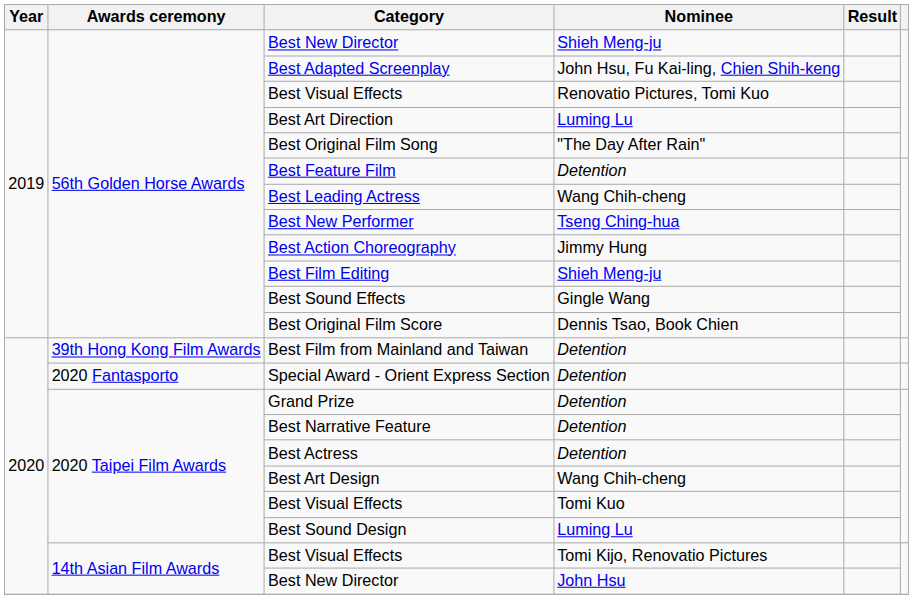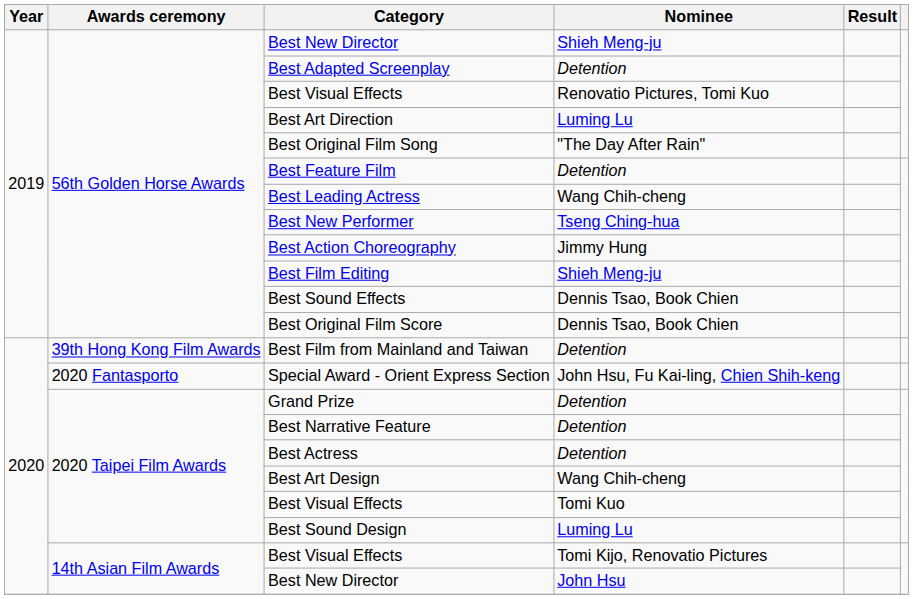 <table class="wikitable">
 <tr>
 <th>Year</th>
 <th>Awards ceremony</th>
 <th>Category</th>
 <th>Nominee</th>
 <th>Result</th>
 <th></th>
 </tr>
 <tr>
 <td rowspan=12>2019</td>
 <td rowspan=12><a href='#'>56th Golden Horse Awards</a></td>
 <td><a href='#'>Best New Director</a></td>
 <td><a href='#'>Shieh Meng-ju</a></td>
 <td></td>
 <td rowspan=5></td>
 </tr>
 <tr>
 <td><a href='#'>Best Adapted Screenplay</a></td>
-<td>John Hsu, Fu Kai-ling, <a href='#'>Chien Shih-keng</a></td>
+<td><em>Detention</em></td>
 <td></td>
 </tr>
 <tr>
 <td>Best Visual Effects</td>
 <td>Renovatio Pictures, Tomi Kuo</td>
 <td></td>
 </tr>
 <tr>
 <td>Best Art Direction</td>
 <td><a href='#'>Luming Lu</a></td>
 <td></td>
 </tr>
 <tr>
 <td>Best Original Film Song</td>
 <td>"The Day After Rain"</td>
 <td></td>
 </tr>
 <tr>
 <td><a href='#'>Best Feature Film</a></td>
 <td><em>Detention</em></td>
 <td></td>
 <td rowspan=7></td>
 </tr>
 <tr>
 <td><a href='#'>Best Leading Actress</a></td>
 <td>Wang Chih-cheng</td>
 <td></td>
 </tr>
 <tr>
 <td><a href='#'>Best New Performer</a></td>
 <td><a href='#'>Tseng Ching-hua</a></td>
 <td></td>
 </tr>
 <tr>
 <td><a href='#'>Best Action Choreography</a></td>
 <td>Jimmy Hung</td>
 <td></td>
 </tr>
 <tr>
 <td><a href='#'>Best Film Editing</a></td>
 <td><a href='#'>Shieh Meng-ju</a></td>
 <td></td>
 </tr>
 <tr>
 <td>Best Sound Effects</td>
-<td>Gingle Wang</td>
+<td>Dennis Tsao, Book Chien</td>
 <td></td>
 </tr>
 <tr>
 <td>Best Original Film Score</td>
 <td>Dennis Tsao, Book Chien</td>
 <td></td>
 </tr>
 <tr>
 <td rowspan=10>2020</td>
 <td><a href='#'>39th Hong Kong Film Awards</a></td>
 <td>Best Film from Mainland and Taiwan</td>
 <td><em>Detention</em></td>
 <td></td>
 <td rowspan=1></td>
 </tr>
 <tr>
 <td>2020 <a href='#'>Fantasporto</a></td>
 <td>Special Award - Orient Express Section</td>
-<td><em>Detention</em></td>
+<td>John Hsu, Fu Kai-ling, <a href='#'>Chien Shih-keng</a></td>
 <td></td>
 <td rowspan=1></td>
 </tr>
 <tr>
 <td rowspan=6>2020 <a href='#'>Taipei Film Awards</a></td>
 <td>Grand Prize</td>
 <td><em>Detention</em></td>
 <td></td>
 <td rowspan=6></td>
 </tr>
 <tr>
 <td>Best Narrative Feature</td>
 <td><em>Detention</em></td>
 <td></td>
 </tr>
 <tr>
 <td>Best Actress</td>
 <td><em>Detention</em></td>
 <td></td>
 </tr>
 <tr>
 <td>Best Art Design</td>
 <td>Wang Chih-cheng</td>
 <td></td>
 </tr>
 <tr>
 <td>Best Visual Effects</td>
 <td>Tomi Kuo</td>
 <td></td>
 </tr>
 <tr>
 <td>Best Sound Design</td>
 <td><a href='#'>Luming Lu</a></td>
 <td></td>
 </tr>
 <tr>
 <td rowspan=2><a href='#'>14th Asian Film Awards</a></td>
 <td>Best Visual Effects</td>
 <td>Tomi Kijo, Renovatio Pictures</td>
 <td></td>
 <td rowspan=2></td>
 </tr>
 <tr>
 <td>Best New Director</td>
 <td><a href='#'>John Hsu</a></td>
 <td></td>
 </tr>
 <tr>
 </tr>
 </table>
